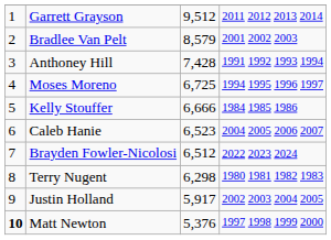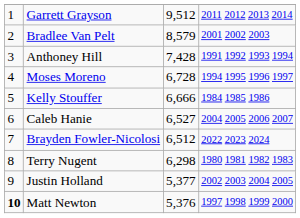 <table class="wikitable">
 <tr>
 </tr>
 <tr>
 <td>1</td>
 <td><a href='#'>Garrett Grayson</a></td>
 <td><abbr>9,512</abbr></td>
 <td style="font-size:80%;"><a href='#'>2011</a> <a href='#'>2012</a> <a href='#'>2013</a> <a href='#'>2014</a></td>
 </tr>
 <tr>
 <td>2</td>
 <td><a href='#'>Bradlee Van Pelt</a></td>
 <td><abbr>8,579</abbr></td>
 <td style="font-size:80%;"><a href='#'>2001</a> <a href='#'>2002</a> <a href='#'>2003</a></td>
 </tr>
 <tr>
 <td>3</td>
 <td>Anthoney Hill</td>
 <td><abbr>7,428</abbr></td>
 <td style="font-size:80%;"><a href='#'>1991</a> <a href='#'>1992</a> <a href='#'>1993</a> <a href='#'>1994</a></td>
 </tr>
 <tr>
 <td>4</td>
 <td><a href='#'>Moses Moreno</a></td>
-<td><abbr>6,725</abbr></td>
+<td><abbr>6,728</abbr></td>
 <td style="font-size:80%;"><a href='#'>1994</a> <a href='#'>1995</a> <a href='#'>1996</a> <a href='#'>1997</a></td>
 </tr>
 <tr>
 <td>5</td>
 <td><a href='#'>Kelly Stouffer</a></td>
 <td><abbr>6,666</abbr></td>
 <td style="font-size:80%;"><a href='#'>1984</a> <a href='#'>1985</a> <a href='#'>1986</a></td>
 </tr>
 <tr>
 <td>6</td>
 <td>Caleb Hanie</td>
-<td><abbr>6,523</abbr></td>
+<td><abbr>6,527</abbr></td>
 <td style="font-size:80%;"><a href='#'>2004</a> <a href='#'>2005</a> <a href='#'>2006</a> <a href='#'>2007</a></td>
 </tr>
 <tr>
 <td>7</td>
 <td><a href='#'>Brayden Fowler-Nicolosi</a></td>
 <td><abbr>6,512</abbr> </td>
 <td style="font-size:80%;"><a href='#'>2022</a> <a href='#'>2023</a> <a href='#'>2024</a></td>
 </tr>
 <tr>
 <td>8</td>
 <td>Terry Nugent</td>
 <td><abbr>6,298</abbr></td>
 <td style="font-size:80%;"><a href='#'>1980</a> <a href='#'>1981</a> <a href='#'>1982</a> <a href='#'>1983</a></td>
 </tr>
 <tr>
 <td>9</td>
 <td>Justin Holland</td>
-<td><abbr>5,917</abbr></td>
+<td><abbr>5,377</abbr></td>
 <td style="font-size:80%;"><a href='#'>2002</a> <a href='#'>2003</a> <a href='#'>2004</a> <a href='#'>2005</a></td>
 </tr>
 <tr>
 <td><strong>10</strong></td>
 <td>Matt Newton</td>
 <td><abbr>5,376</abbr></td>
 <td style="font-size:80%;"><a href='#'>1997</a> <a href='#'>1998</a> <a href='#'>1999</a> <a href='#'>2000</a></td>
 </tr>
 </table>
